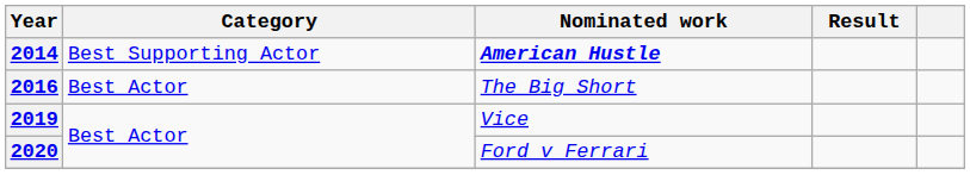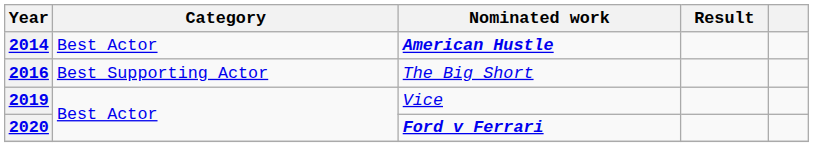 <table class="wikitable sortable">
 <tr>
 <th style="width:6%;" scope="col">Year</th>
 <th style="width:43%;" scope="col">Category</th>
 <th style="width:35%;" scope="col">Nominated work</th>
 <th style="width:11%;" scope="col">Result</th>
 <th style="width:5%;" scope="col" class="unsortable"></th>
 </tr>
 <tr>
 <th scope="row" style="text-align:center;"><a href='#'>2014</a></th>
-<td><a href='#'>Best Supporting Actor</a></td>
+<td><a href='#'>Best Actor</a></td>
 <td><strong><em><a href='#'>American Hustle</a></em></strong></td>
 <td></td>
 <td style="text-align:center;"></td>
 </tr>
 <tr>
 <th scope="row" style="text-align:center;"><a href='#'>2016</a></th>
-<td><a href='#'>Best Actor</a></td>
+<td><a href='#'>Best Supporting Actor</a></td>
 <td><em><a href='#'>The Big Short</a></em></td>
 <td></td>
 <td style="text-align:center;"></td>
 </tr>
 <tr>
 <th scope="row" style="text-align:center;"><a href='#'>2019</a></th>
 <td rowspan="2"><a href='#'>Best Actor</a></td>
 <td><em><a href='#'>Vice</a></em></td>
 <td></td>
 <td style="text-align:center;"></td>
 </tr>
 <tr>
 <th scope="row" style="text-align:center;"><a href='#'>2020</a></th>
-<td><em><a href='#'>Ford v Ferrari</a></em></td>
+<td><strong><em><a href='#'>Ford v Ferrari</a></em></strong></td>
 <td></td>
 <td style="text-align:center;"></td>
 </tr>
 <tr>
 </tr>
 </table>
